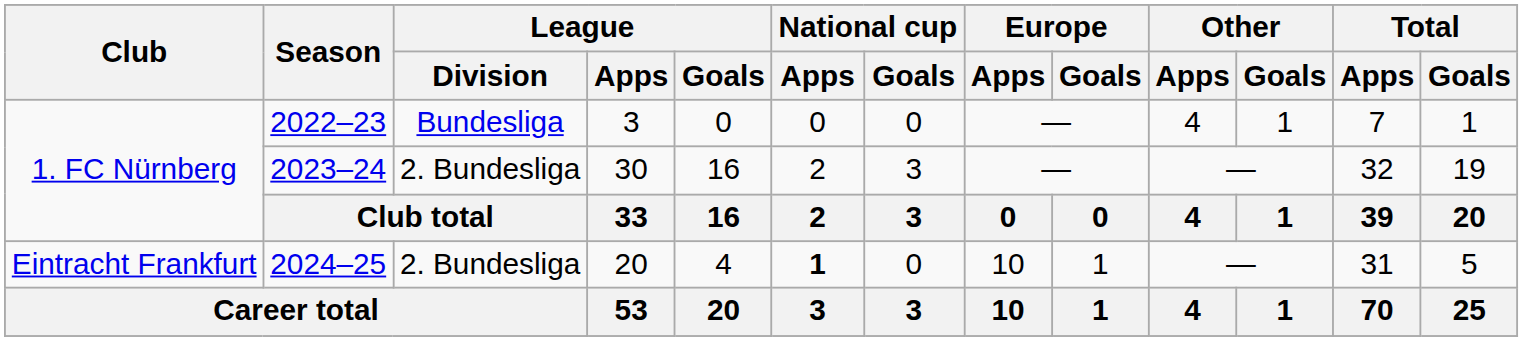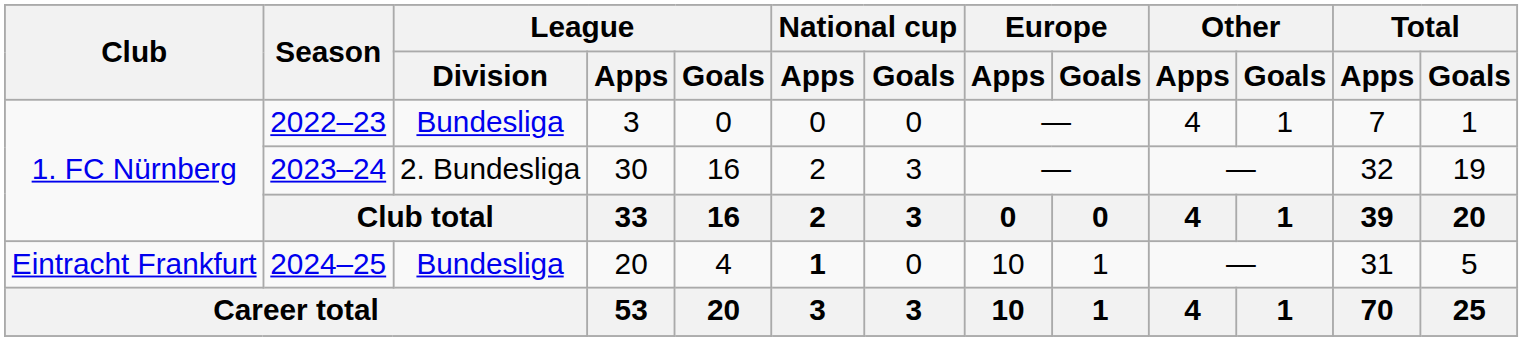 <table class="wikitable" style="text-align: center">
 <tr>
 <th rowspan="2">Club</th>
 <th rowspan="2">Season</th>
 <th colspan="3">League</th>
 <th colspan="2">National cup</th>
 <th colspan="2">Europe</th>
 <th colspan="2">Other</th>
 <th colspan="2">Total</th>
 </tr>
 <tr>
 <th>Division</th>
 <th>Apps</th>
 <th>Goals</th>
 <th>Apps</th>
 <th>Goals</th>
 <th>Apps</th>
 <th>Goals</th>
 <th>Apps</th>
 <th>Goals</th>
 <th>Apps</th>
 <th>Goals</th>
 </tr>
 <tr>
 <td rowspan="3"><a href='#'>1. FC Nürnberg</a></td>
 <td><a href='#'>2022–23</a></td>
 <td><a href='#'>Bundesliga</a></td>
 <td>3</td>
 <td>0</td>
 <td>0</td>
 <td>0</td>
 <td colspan="2">—</td>
 <td>4</td>
 <td>1</td>
 <td>7</td>
 <td>1</td>
 </tr>
 <tr>
 <td><a href='#'>2023–24</a></td>
 <td>2. Bundesliga</td>
 <td>30</td>
 <td>16</td>
 <td>2</td>
 <td>3</td>
 <td colspan="2">—</td>
 <td colspan="2">—</td>
 <td>32</td>
 <td>19</td>
 </tr>
 <tr>
 <th colspan="2">Club total</th>
 <th>33</th>
 <th>16</th>
 <th>2</th>
 <th>3</th>
 <th>0</th>
 <th>0</th>
 <th>4</th>
 <th>1</th>
 <th>39</th>
 <th>20</th>
 </tr>
 <tr>
 <td><a href='#'>Eintracht Frankfurt</a></td>
 <td><a href='#'>2024–25</a></td>
-<td>2. Bundesliga</td>
+<td><a href='#'>Bundesliga</a></td>
 <td>20</td>
 <td>4</td>
 <td><strong>1</strong></td>
 <td>0</td>
 <td>10</td>
 <td>1</td>
 <td colspan="2">—</td>
 <td>31</td>
 <td>5</td>
 </tr>
 <tr>
 <th colspan="3">Career total</th>
 <th>53</th>
 <th>20</th>
 <th>3</th>
 <th>3</th>
 <th>10</th>
 <th>1</th>
 <th>4</th>
 <th>1</th>
 <th>70</th>
 <th>25</th>
 </tr>
 </table>
